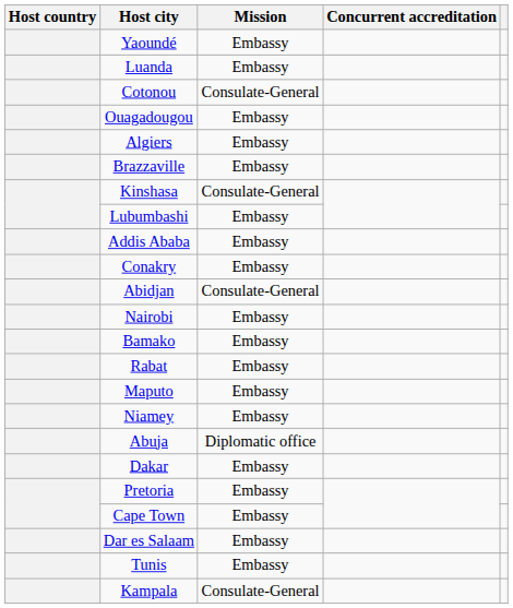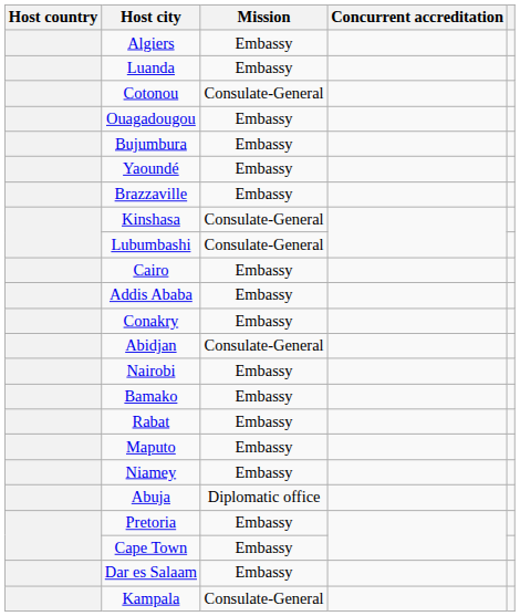 <table class="wikitable plainrowheaders" style="text-align:center;">
 <tr>
 <th scope="col">Host country</th>
 <th scope="col">Host city</th>
 <th scope="col">Mission</th>
 <th scope="col">Concurrent accreditation</th>
 <th scope="col"></th>
 </tr>
 <tr>
 <th scope="row"></th>
-<td><a href='#'>Yaoundé</a></td>
+<td><a href='#'>Algiers</a></td>
 <td>Embassy</td>
 <td></td>
 <td></td>
 </tr>
 <tr>
 <th scope="row"></th>
 <td><a href='#'>Luanda</a></td>
 <td>Embassy</td>
 <td></td>
 <td></td>
 </tr>
 <tr>
 <th scope="row"></th>
 <td><a href='#'>Cotonou</a></td>
 <td>Consulate-General</td>
 <td></td>
 <td></td>
 </tr>
 <tr>
 <th scope="row"></th>
 <td><a href='#'>Ouagadougou</a></td>
 <td>Embassy</td>
 <td></td>
 <td></td>
 </tr>
 <tr>
 <th scope="row"></th>
-<td><a href='#'>Algiers</a></td>
+<td><a href='#'>Bujumbura</a></td>
+<td>Embassy</td>
+<td></td>
+<td></td>
+</tr>
+<tr>
+<th scope="row"></th>
+<td><a href='#'>Yaoundé</a></td>
 <td>Embassy</td>
 <td></td>
 <td></td>
 </tr>
 <tr>
 <th scope="row"></th>
 <td><a href='#'>Brazzaville</a></td>
 <td>Embassy</td>
 <td></td>
 <td></td>
 </tr>
 <tr>
 <th scope="row" rowspan="2"></th>
 <td><a href='#'>Kinshasa</a></td>
 <td>Consulate-General</td>
 <td rowspan="2"></td>
 <td></td>
 </tr>
 <tr>
 <td><a href='#'>Lubumbashi</a></td>
+<td>Consulate-General</td>
+<td></td>
+</tr>
+<tr>
+<th scope="row"></th>
+<td><a href='#'>Cairo</a></td>
 <td>Embassy</td>
+<td></td>
 <td></td>
 </tr>
 <tr>
 <th scope="row"></th>
 <td><a href='#'>Addis Ababa</a></td>
 <td>Embassy</td>
 <td></td>
 <td></td>
 </tr>
 <tr>
 <th scope="row"></th>
 <td><a href='#'>Conakry</a></td>
 <td>Embassy</td>
 <td></td>
 <td></td>
 </tr>
 <tr>
 <th scope="row"></th>
 <td><a href='#'>Abidjan</a></td>
 <td>Consulate-General</td>
 <td></td>
 <td></td>
 </tr>
 <tr>
 <th scope="row"></th>
 <td><a href='#'>Nairobi</a></td>
 <td>Embassy</td>
 <td></td>
 <td></td>
 </tr>
 <tr>
 <th scope="row"></th>
 <td><a href='#'>Bamako</a></td>
 <td>Embassy</td>
 <td></td>
 <td></td>
 </tr>
 <tr>
 <th scope="row"></th>
 <td><a href='#'>Rabat</a></td>
 <td>Embassy</td>
 <td></td>
 <td></td>
 </tr>
 <tr>
 <th scope="row"></th>
 <td><a href='#'>Maputo</a></td>
 <td>Embassy</td>
 <td></td>
 <td></td>
 </tr>
 <tr>
 <th scope="row"></th>
 <td><a href='#'>Niamey</a></td>
 <td>Embassy</td>
 <td></td>
 <td></td>
 </tr>
 <tr>
 <th scope="row"></th>
 <td><a href='#'>Abuja</a></td>
 <td>Diplomatic office</td>
 <td></td>
 </tr>
 <tr>
-<th scope="row"></th>
-<td><a href='#'>Dakar</a></td>
-<td>Embassy</td>
-<td></td>
-<td></td>
-</tr>
-<tr>
 <th scope="row" rowspan="2"></th>
 <td><a href='#'>Pretoria</a></td>
 <td>Embassy</td>
 <td rowspan="2"></td>
 <td></td>
 </tr>
 <tr>
 <td><a href='#'>Cape Town</a></td>
 <td>Embassy</td>
 <td></td>
 </tr>
 <tr>
 <th scope="row"></th>
 <td><a href='#'>Dar es Salaam</a></td>
 <td>Embassy</td>
 <td></td>
 <td></td>
 </tr>
 <tr>
 <th scope="row"></th>
-<td><a href='#'>Tunis</a></td>
-<td>Embassy</td>
-<td></td>
-<td></td>
-</tr>
-<tr>
-<th scope="row"></th>
 <td><a href='#'>Kampala</a></td>
 <td>Consulate-General</td>
 <td></td>
 <td></td>
 </tr>
 </table>
